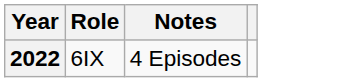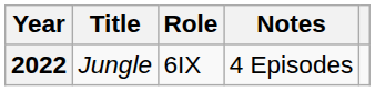 <table class="wikitable sortable plainrowheaders">
 <tr>
 <th scope="col">Year</th>
+<th scope="col">Title</th>
 <th scope="col">Role</th>
 <th scope="col" class="unsortable">Notes</th>
 <th scope="col" class="unsortable"></th>
 </tr>
 <tr>
 <th scope="row">2022</th>
+<td><em>Jungle</em></td>
 <td>6IX</td>
 <td>4 Episodes</td>
 <td></td>
 </tr>
 </table>
